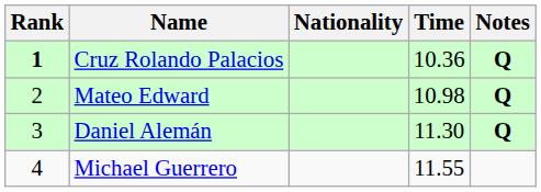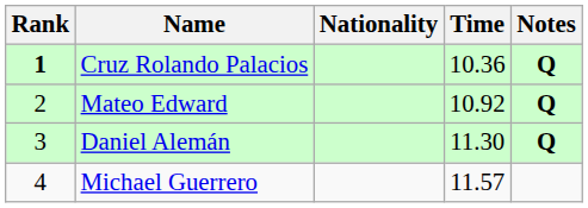 <table class="wikitable sortable" style="text-align:center">
 <tr>
 <th>Rank</th>
 <th>Name</th>
 <th>Nationality</th>
 <th>Time</th>
 <th>Notes</th>
 </tr>
 <tr bgcolor=ccffcc>
 <td><strong>1</strong></td>
 <td align=left><a href='#'>Cruz Rolando Palacios</a></td>
 <td align=left></td>
 <td>10.36</td>
 <td><strong>Q</strong></td>
 </tr>
 <tr bgcolor=ccffcc>
 <td>2</td>
 <td align=left><a href='#'>Mateo Edward</a></td>
 <td align=left></td>
-<td>10.98</td>
+<td>10.92</td>
 <td><strong>Q</strong></td>
 </tr>
 <tr bgcolor=ccffcc>
 <td>3</td>
 <td align=left><a href='#'>Daniel Alemán</a></td>
 <td align=left></td>
 <td>11.30</td>
 <td><strong>Q</strong></td>
 </tr>
 <tr>
 <td>4</td>
 <td align=left><a href='#'>Michael Guerrero</a></td>
 <td align=left></td>
-<td>11.55</td>
+<td>11.57</td>
 <td></td>
 </tr>
 </table>
